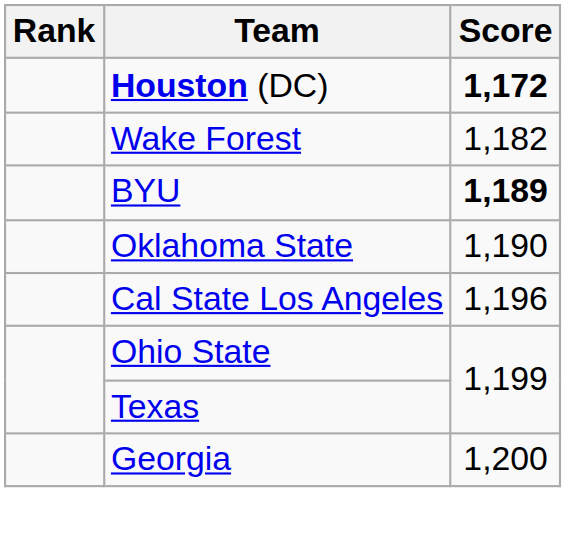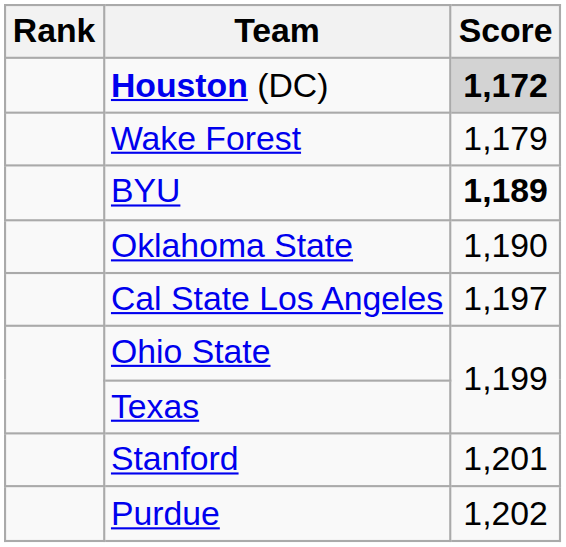 <table class="wikitable sortable" style="text-align:center">
 <tr>
 <th dat-sort-type=number>Rank</th>
 <th>Team</th>
 <th>Score</th>
 </tr>
 <tr>
 <td></td>
 <td align=left><strong><a href='#'>Houston</a></strong> (DC)</td>
-<td><strong>1,172</strong></td>
+<td style="background: lightgrey;"><strong>1,172</strong></td>
 </tr>
 <tr>
 <td></td>
 <td align=left><a href='#'>Wake Forest</a></td>
-<td>1,182</td>
+<td>1,179</td>
 </tr>
 <tr>
 <td></td>
 <td align=left><a href='#'>BYU</a></td>
 <td><strong>1,189</strong></td>
 </tr>
 <tr>
 <td></td>
 <td align=left><a href='#'>Oklahoma State</a></td>
 <td>1,190</td>
 </tr>
 <tr>
 <td></td>
 <td align=left><a href='#'>Cal State Los Angeles</a></td>
-<td>1,196</td>
+<td>1,197</td>
 </tr>
 <tr>
 <td rowspan=2></td>
 <td align=left><a href='#'>Ohio State</a></td>
 <td rowspan=2>1,199</td>
 </tr>
 <tr>
 <td align=left><a href='#'>Texas</a></td>
 </tr>
 <tr>
 <td></td>
-<td align=left><a href='#'>Georgia</a></td>
-<td>1,200</td>
+<td align=left><a href='#'>Stanford</a></td>
+<td>1,201</td>
+</tr>
+<tr>
+<td></td>
+<td align=left><a href='#'>Purdue</a></td>
+<td>1,202</td>
 </tr>
 </table>
